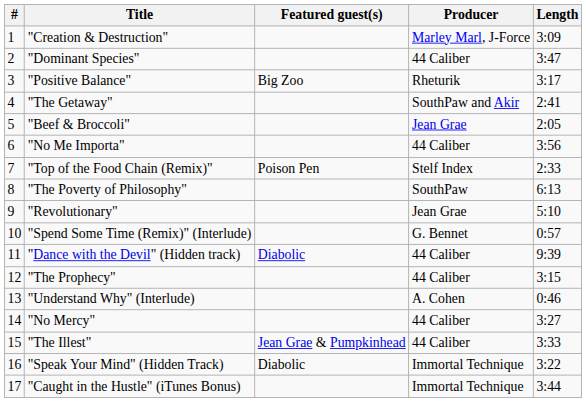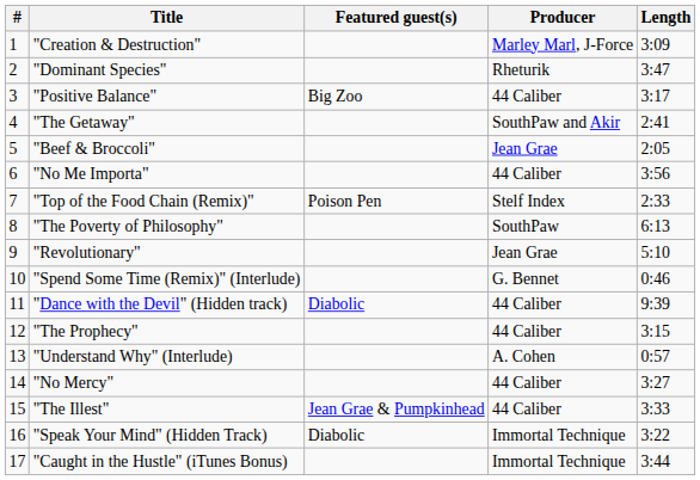 <table class="wikitable">
 <tr>
 <th align="center">#</th>
 <th align="center">Title</th>
 <th align="center">Featured guest(s)</th>
 <th align="center">Producer</th>
 <th align="center">Length</th>
 </tr>
 <tr>
 <td>1</td>
 <td>"Creation & Destruction"</td>
 <td></td>
 <td><a href='#'>Marley Marl</a>, J-Force</td>
 <td>3:09</td>
 </tr>
 <tr>
 <td>2</td>
 <td>"Dominant Species"</td>
 <td></td>
-<td>44 Caliber</td>
+<td>Rheturik</td>
 <td>3:47</td>
 </tr>
 <tr>
 <td>3</td>
 <td>"Positive Balance"</td>
 <td>Big Zoo</td>
-<td>Rheturik</td>
+<td>44 Caliber</td>
 <td>3:17</td>
 </tr>
 <tr>
 <td>4</td>
 <td>"The Getaway"</td>
 <td></td>
 <td>SouthPaw and <a href='#'>Akir</a></td>
 <td>2:41</td>
 </tr>
 <tr>
 <td>5</td>
 <td>"Beef & Broccoli"</td>
 <td></td>
 <td><a href='#'>Jean Grae</a></td>
 <td>2:05</td>
 </tr>
 <tr>
 <td>6</td>
 <td>"No Me Importa"</td>
 <td></td>
 <td>44 Caliber</td>
 <td>3:56</td>
 </tr>
 <tr>
 <td>7</td>
 <td>"Top of the Food Chain (Remix)"</td>
 <td>Poison Pen</td>
 <td>Stelf Index</td>
 <td>2:33</td>
 </tr>
 <tr>
 <td>8</td>
 <td>"The Poverty of Philosophy"</td>
 <td></td>
 <td>SouthPaw</td>
 <td>6:13</td>
 </tr>
 <tr>
 <td>9</td>
 <td>"Revolutionary"</td>
 <td></td>
 <td>Jean Grae</td>
 <td>5:10</td>
 </tr>
 <tr>
 <td>10</td>
 <td>"Spend Some Time (Remix)" (Interlude)</td>
 <td></td>
 <td>G. Bennet</td>
-<td>0:57</td>
+<td>0:46</td>
 </tr>
 <tr>
 <td>11</td>
 <td>"<a href='#'>Dance with the Devil</a>" (Hidden track)</td>
 <td><a href='#'>Diabolic</a></td>
 <td>44 Caliber</td>
 <td>9:39</td>
 </tr>
 <tr>
 <td>12</td>
 <td>"The Prophecy"</td>
 <td></td>
 <td>44 Caliber</td>
 <td>3:15</td>
 </tr>
 <tr>
 <td>13</td>
 <td>"Understand Why" (Interlude)</td>
 <td></td>
 <td>A. Cohen</td>
-<td>0:46</td>
+<td>0:57</td>
 </tr>
 <tr>
 <td>14</td>
 <td>"No Mercy"</td>
 <td></td>
 <td>44 Caliber</td>
 <td>3:27</td>
 </tr>
 <tr>
 <td>15</td>
 <td>"The Illest"</td>
 <td><a href='#'>Jean Grae</a> & <a href='#'>Pumpkinhead</a></td>
 <td>44 Caliber</td>
 <td>3:33</td>
 </tr>
 <tr>
 <td>16</td>
 <td>"Speak Your Mind" (Hidden Track)</td>
 <td>Diabolic</td>
 <td>Immortal Technique</td>
 <td>3:22</td>
 </tr>
 <tr>
 <td>17</td>
 <td>"Caught in the Hustle" (iTunes Bonus)</td>
 <td></td>
 <td>Immortal Technique</td>
 <td>3:44</td>
 </tr>
 </table>
